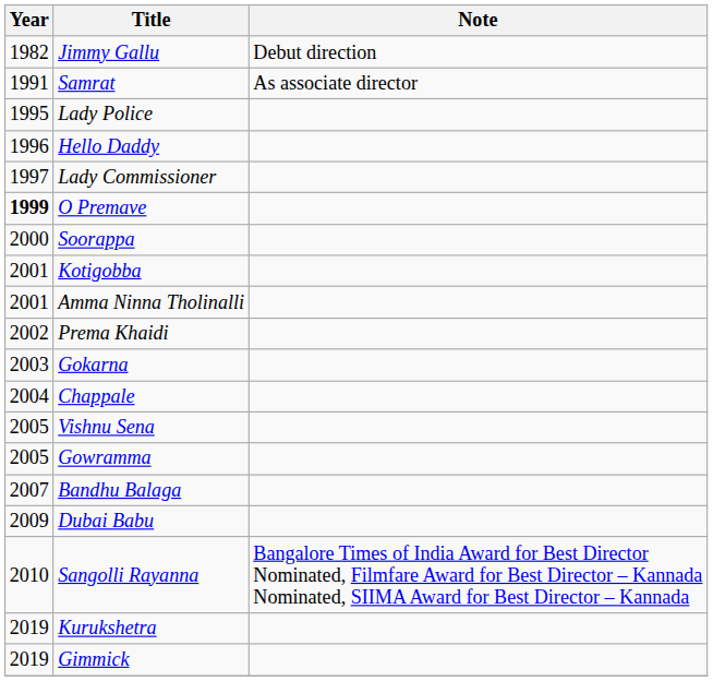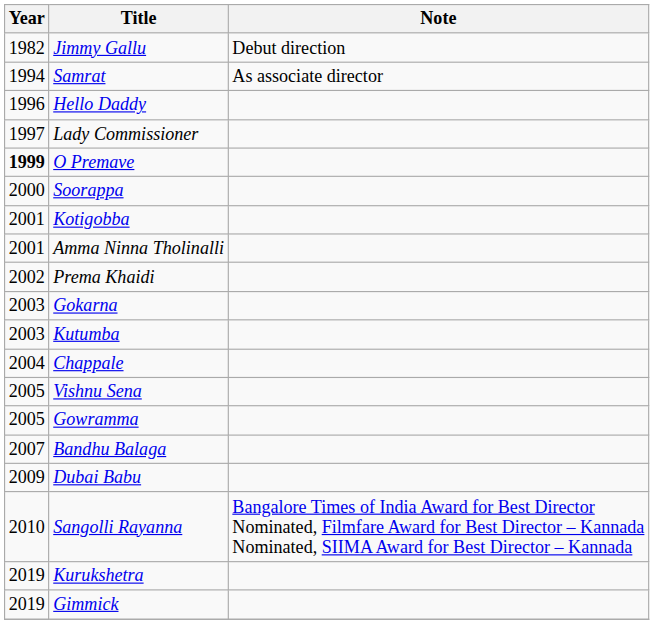 <table class="wikitable">
 <tr>
 <th>Year</th>
 <th>Title</th>
 <th>Note</th>
 </tr>
 <tr>
 <td>1982</td>
 <td><em><a href='#'>Jimmy Gallu</a></em></td>
 <td>Debut direction</td>
 </tr>
 <tr>
-<td>1991</td>
+<td>1994</td>
 <td><em><a href='#'>Samrat</a></em></td>
 <td>As associate director</td>
-</tr>
-<tr>
-<td>1995</td>
-<td><em>Lady Police</em></td>
-<td></td>
 </tr>
 <tr>
 <td>1996</td>
 <td><em><a href='#'>Hello Daddy</a></em></td>
 <td></td>
 </tr>
 <tr>
 <td>1997</td>
 <td><em>Lady Commissioner</em></td>
 <td></td>
 </tr>
 <tr>
 <td><strong>1999</strong></td>
 <td><em><a href='#'>O Premave</a></em></td>
 <td></td>
 </tr>
 <tr>
 <td>2000</td>
 <td><em><a href='#'>Soorappa</a></em></td>
 <td></td>
 </tr>
 <tr>
 <td>2001</td>
 <td><em><a href='#'>Kotigobba</a></em></td>
 <td></td>
 </tr>
 <tr>
 <td>2001</td>
 <td><em>Amma Ninna Tholinalli</em></td>
 <td></td>
 </tr>
 <tr>
 <td>2002</td>
 <td><em>Prema Khaidi</em></td>
 <td></td>
 </tr>
 <tr>
 <td>2003</td>
 <td><em><a href='#'>Gokarna</a></em></td>
+<td></td>
+</tr>
+<tr>
+<td>2003</td>
+<td><em><a href='#'>Kutumba</a></em></td>
 <td></td>
 </tr>
 <tr>
 <td>2004</td>
 <td><em><a href='#'>Chappale</a></em></td>
 <td></td>
 </tr>
 <tr>
 <td>2005</td>
 <td><em><a href='#'>Vishnu Sena</a></em></td>
 <td></td>
 </tr>
 <tr>
 <td>2005</td>
 <td><em><a href='#'>Gowramma</a></em></td>
 <td></td>
 </tr>
 <tr>
 <td>2007</td>
 <td><em><a href='#'>Bandhu Balaga</a></em></td>
 <td></td>
 </tr>
 <tr>
 <td>2009</td>
 <td><em><a href='#'>Dubai Babu</a></em></td>
 <td></td>
 </tr>
 <tr>
 <td>2010</td>
 <td><em><a href='#'>Sangolli Rayanna</a></em></td>
 <td><a href='#'>Bangalore Times of India Award for Best Director</a><br>Nominated, <a href='#'>Filmfare Award for Best Director – Kannada</a><br>Nominated, <a href='#'>SIIMA Award for Best Director – Kannada</a></td>
 </tr>
 <tr>
 <td>2019</td>
 <td><em><a href='#'>Kurukshetra</a></em></td>
 <td></td>
 </tr>
 <tr>
 <td>2019</td>
 <td><em><a href='#'>Gimmick</a></em></td>
 <td></td>
 </tr>
 <tr>
 </tr>
 </table>
